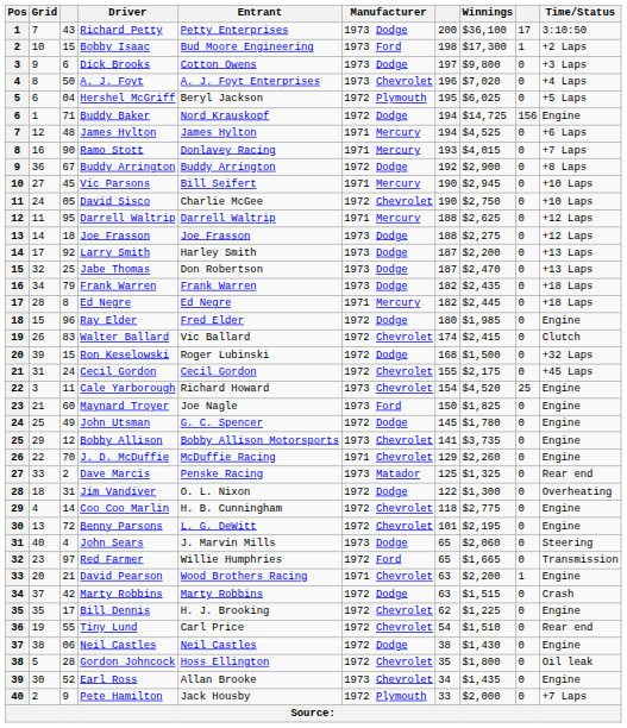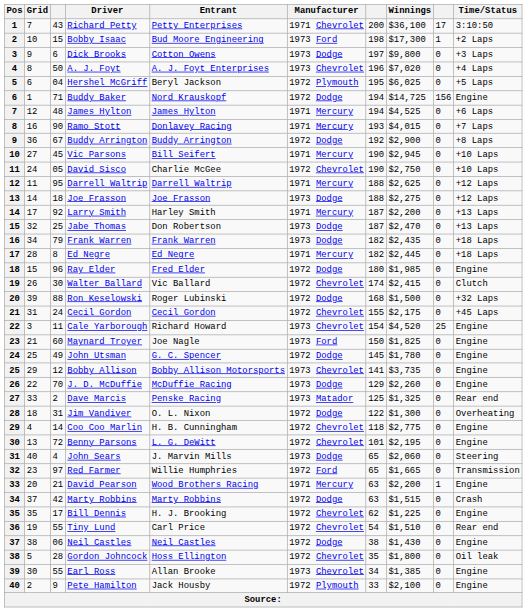 <table class="sortable wikitable" style="font-size:95%">
 <tr>
 <th>Pos</th>
 <th>Grid</th>
 <th></th>
 <th>Driver</th>
 <th>Entrant</th>
 <th>Manufacturer</th>
 <th></th>
 <th>Winnings</th>
 <th></th>
 <th>Time/Status</th>
 </tr>
 <tr>
 <th>1</th>
 <td>7</td>
 <td>43</td>
 <td><a href='#'>Richard Petty</a></td>
 <td><a href='#'>Petty Enterprises</a></td>
-<td>1973 <a href='#'>Dodge</a></td>
+<td>1971 <a href='#'>Chevrolet</a></td>
 <td>200</td>
 <td>$36,100</td>
 <td>17</td>
 <td>3:10:50</td>
 </tr>
 <tr>
 <th>2</th>
 <td>10</td>
 <td>15</td>
 <td><a href='#'>Bobby Isaac</a></td>
 <td><a href='#'>Bud Moore Engineering</a></td>
 <td>1973 <a href='#'>Ford</a></td>
 <td>198</td>
 <td>$17,300</td>
 <td>1</td>
 <td>+2 Laps</td>
 </tr>
 <tr>
 <th>3</th>
 <td>9</td>
 <td>6</td>
 <td><a href='#'>Dick Brooks</a></td>
 <td><a href='#'>Cotton Owens</a></td>
 <td>1973 <a href='#'>Dodge</a></td>
 <td>197</td>
 <td>$9,800</td>
 <td>0</td>
 <td>+3 Laps</td>
 </tr>
 <tr>
 <th>4</th>
 <td>8</td>
 <td>50</td>
 <td><a href='#'>A. J. Foyt</a></td>
 <td><a href='#'>A. J. Foyt Enterprises</a></td>
 <td>1973 <a href='#'>Chevrolet</a></td>
 <td>196</td>
 <td>$7,020</td>
 <td>0</td>
 <td>+4 Laps</td>
 </tr>
 <tr>
 <th>5</th>
 <td>6</td>
 <td>04</td>
 <td><a href='#'>Hershel McGriff</a></td>
 <td>Beryl Jackson</td>
 <td>1972 <a href='#'>Plymouth</a></td>
 <td>195</td>
 <td>$6,025</td>
 <td>0</td>
 <td>+5 Laps</td>
 </tr>
 <tr>
 <th>6</th>
 <td>1</td>
 <td>71</td>
 <td><a href='#'>Buddy Baker</a></td>
 <td><a href='#'>Nord Krauskopf</a></td>
 <td>1972 <a href='#'>Dodge</a></td>
 <td>194</td>
 <td>$14,725</td>
 <td>156</td>
 <td>Engine</td>
 </tr>
 <tr>
 <th>7</th>
 <td>12</td>
 <td>48</td>
 <td><a href='#'>James Hylton</a></td>
 <td><a href='#'>James Hylton</a></td>
 <td>1971 <a href='#'>Mercury</a></td>
 <td>194</td>
 <td>$4,525</td>
 <td>0</td>
 <td>+6 Laps</td>
 </tr>
 <tr>
 <th>8</th>
 <td>16</td>
 <td>90</td>
 <td><a href='#'>Ramo Stott</a></td>
 <td><a href='#'>Donlavey Racing</a></td>
 <td>1971 <a href='#'>Mercury</a></td>
 <td>193</td>
 <td>$4,015</td>
 <td>0</td>
 <td>+7 Laps</td>
 </tr>
 <tr>
 <th>9</th>
 <td>36</td>
 <td>67</td>
 <td><a href='#'>Buddy Arrington</a></td>
 <td><a href='#'>Buddy Arrington</a></td>
 <td>1972 <a href='#'>Dodge</a></td>
 <td>192</td>
 <td>$2,900</td>
 <td>0</td>
 <td>+8 Laps</td>
 </tr>
 <tr>
 <th>10</th>
 <td>27</td>
 <td>45</td>
 <td><a href='#'>Vic Parsons</a></td>
 <td><a href='#'>Bill Seifert</a></td>
 <td>1971 <a href='#'>Mercury</a></td>
 <td>190</td>
 <td>$2,945</td>
 <td>0</td>
 <td>+10 Laps</td>
 </tr>
 <tr>
 <th>11</th>
 <td>24</td>
 <td>05</td>
 <td><a href='#'>David Sisco</a></td>
 <td>Charlie McGee</td>
 <td>1972 <a href='#'>Chevrolet</a></td>
 <td>190</td>
 <td>$2,750</td>
 <td>0</td>
 <td>+10 Laps</td>
 </tr>
 <tr>
 <th>12</th>
 <td>11</td>
 <td>95</td>
 <td><a href='#'>Darrell Waltrip</a></td>
 <td><a href='#'>Darrell Waltrip</a></td>
 <td>1971 <a href='#'>Mercury</a></td>
 <td>188</td>
 <td>$2,625</td>
 <td>0</td>
 <td>+12 Laps</td>
 </tr>
 <tr>
 <th>13</th>
 <td>14</td>
 <td>18</td>
 <td><a href='#'>Joe Frasson</a></td>
 <td><a href='#'>Joe Frasson</a></td>
 <td>1973 <a href='#'>Dodge</a></td>
 <td>188</td>
 <td>$2,275</td>
 <td>0</td>
 <td>+12 Laps</td>
 </tr>
 <tr>
 <th>14</th>
 <td>17</td>
 <td>92</td>
 <td><a href='#'>Larry Smith</a></td>
 <td>Harley Smith</td>
-<td>1973 <a href='#'>Dodge</a></td>
+<td>1971 <a href='#'>Mercury</a></td>
 <td>187</td>
 <td>$2,200</td>
 <td>0</td>
 <td>+13 Laps</td>
 </tr>
 <tr>
 <th>15</th>
 <td>32</td>
 <td>25</td>
 <td><a href='#'>Jabe Thomas</a></td>
 <td>Don Robertson</td>
 <td>1973 <a href='#'>Dodge</a></td>
 <td>187</td>
 <td>$2,470</td>
 <td>0</td>
 <td>+13 Laps</td>
 </tr>
 <tr>
 <th>16</th>
 <td>34</td>
 <td>79</td>
 <td><a href='#'>Frank Warren</a></td>
 <td><a href='#'>Frank Warren</a></td>
 <td>1973 <a href='#'>Dodge</a></td>
 <td>182</td>
 <td>$2,435</td>
 <td>0</td>
 <td>+18 Laps</td>
 </tr>
 <tr>
 <th>17</th>
 <td>28</td>
 <td>8</td>
 <td><a href='#'>Ed Negre</a></td>
 <td><a href='#'>Ed Negre</a></td>
 <td>1971 <a href='#'>Mercury</a></td>
 <td>182</td>
 <td>$2,445</td>
 <td>0</td>
 <td>+18 Laps</td>
 </tr>
 <tr>
 <th>18</th>
 <td>15</td>
 <td>96</td>
 <td><a href='#'>Ray Elder</a></td>
 <td><a href='#'>Fred Elder</a></td>
 <td>1972 <a href='#'>Dodge</a></td>
 <td>180</td>
 <td>$1,985</td>
 <td>0</td>
 <td>Engine</td>
 </tr>
 <tr>
 <th>19</th>
 <td>26</td>
-<td>83</td>
+<td>30</td>
 <td><a href='#'>Walter Ballard</a></td>
 <td>Vic Ballard</td>
 <td>1972 <a href='#'>Chevrolet</a></td>
 <td>174</td>
 <td>$2,415</td>
 <td>0</td>
 <td>Clutch</td>
 </tr>
 <tr>
 <th>20</th>
 <td>39</td>
-<td>15</td>
+<td>88</td>
 <td><a href='#'>Ron Keselowski</a></td>
 <td>Roger Lubinski</td>
 <td>1972 <a href='#'>Dodge</a></td>
 <td>168</td>
 <td>$1,500</td>
 <td>0</td>
 <td>+32 Laps</td>
 </tr>
 <tr>
 <th>21</th>
 <td>31</td>
 <td>24</td>
 <td><a href='#'>Cecil Gordon</a></td>
 <td><a href='#'>Cecil Gordon</a></td>
 <td>1972 <a href='#'>Chevrolet</a></td>
 <td>155</td>
 <td>$2,175</td>
 <td>0</td>
 <td>+45 Laps</td>
 </tr>
 <tr>
 <th>22</th>
 <td>3</td>
 <td>11</td>
 <td><a href='#'>Cale Yarborough</a></td>
 <td>Richard Howard</td>
 <td>1973 <a href='#'>Chevrolet</a></td>
 <td>154</td>
 <td>$4,520</td>
 <td>25</td>
 <td>Engine</td>
 </tr>
 <tr>
 <th>23</th>
 <td>21</td>
 <td>60</td>
 <td><a href='#'>Maynard Troyer</a></td>
 <td>Joe Nagle</td>
 <td>1973 <a href='#'>Ford</a></td>
 <td>150</td>
 <td>$1,825</td>
 <td>0</td>
 <td>Engine</td>
 </tr>
 <tr>
 <th>24</th>
 <td>25</td>
 <td>49</td>
 <td><a href='#'>John Utsman</a></td>
 <td><a href='#'>G. C. Spencer</a></td>
 <td>1972 <a href='#'>Dodge</a></td>
 <td>145</td>
 <td>$1,780</td>
 <td>0</td>
 <td>Engine</td>
 </tr>
 <tr>
 <th>25</th>
 <td>29</td>
 <td>12</td>
 <td><a href='#'>Bobby Allison</a></td>
 <td><a href='#'>Bobby Allison Motorsports</a></td>
 <td>1973 <a href='#'>Chevrolet</a></td>
 <td>141</td>
 <td>$3,735</td>
 <td>0</td>
 <td>Engine</td>
 </tr>
 <tr>
 <th>26</th>
 <td>22</td>
 <td>70</td>
 <td><a href='#'>J. D. McDuffie</a></td>
 <td><a href='#'>McDuffie Racing</a></td>
-<td>1971 <a href='#'>Chevrolet</a></td>
+<td>1973 <a href='#'>Dodge</a></td>
 <td>129</td>
 <td>$2,260</td>
 <td>0</td>
 <td>Engine</td>
 </tr>
 <tr>
 <th>27</th>
 <td>33</td>
 <td>2</td>
 <td><a href='#'>Dave Marcis</a></td>
 <td><a href='#'>Penske Racing</a></td>
 <td>1973 <a href='#'>Matador</a></td>
 <td>125</td>
 <td>$1,325</td>
 <td>0</td>
 <td>Rear end</td>
 </tr>
 <tr>
 <th>28</th>
 <td>18</td>
 <td>31</td>
 <td><a href='#'>Jim Vandiver</a></td>
 <td>O. L. Nixon</td>
 <td>1972 <a href='#'>Dodge</a></td>
 <td>122</td>
 <td>$1,300</td>
 <td>0</td>
 <td>Overheating</td>
 </tr>
 <tr>
 <th>29</th>
 <td>4</td>
 <td>14</td>
 <td><a href='#'>Coo Coo Marlin</a></td>
 <td>H. B. Cunningham</td>
 <td>1972 <a href='#'>Chevrolet</a></td>
 <td>118</td>
 <td>$2,775</td>
 <td>0</td>
 <td>Engine</td>
 </tr>
 <tr>
 <th>30</th>
 <td>13</td>
 <td>72</td>
 <td><a href='#'>Benny Parsons</a></td>
 <td><a href='#'>L. G. DeWitt</a></td>
 <td>1972 <a href='#'>Chevrolet</a></td>
 <td>101</td>
 <td>$2,195</td>
 <td>0</td>
 <td>Engine</td>
 </tr>
 <tr>
 <th>31</th>
 <td>40</td>
 <td>4</td>
 <td><a href='#'>John Sears</a></td>
 <td>J. Marvin Mills</td>
 <td>1973 <a href='#'>Dodge</a></td>
 <td>65</td>
 <td>$2,060</td>
 <td>0</td>
 <td>Steering</td>
 </tr>
 <tr>
 <th>32</th>
 <td>23</td>
 <td>97</td>
 <td><a href='#'>Red Farmer</a></td>
 <td>Willie Humphries</td>
 <td>1972 <a href='#'>Ford</a></td>
 <td>65</td>
 <td>$1,665</td>
 <td>0</td>
 <td>Transmission</td>
 </tr>
 <tr>
 <th>33</th>
 <td>20</td>
 <td>21</td>
 <td><a href='#'>David Pearson</a></td>
 <td><a href='#'>Wood Brothers Racing</a></td>
-<td>1971 <a href='#'>Chevrolet</a></td>
+<td>1971 <a href='#'>Mercury</a></td>
 <td>63</td>
 <td>$2,200</td>
 <td>1</td>
 <td>Engine</td>
 </tr>
 <tr>
 <th>34</th>
 <td>37</td>
 <td>42</td>
 <td><a href='#'>Marty Robbins</a></td>
 <td><a href='#'>Marty Robbins</a></td>
 <td>1972 <a href='#'>Dodge</a></td>
 <td>63</td>
 <td>$1,515</td>
 <td>0</td>
 <td>Crash</td>
 </tr>
 <tr>
 <th>35</th>
 <td>35</td>
 <td>17</td>
 <td><a href='#'>Bill Dennis</a></td>
 <td>H. J. Brooking</td>
 <td>1972 <a href='#'>Chevrolet</a></td>
 <td>62</td>
 <td>$1,225</td>
 <td>0</td>
 <td>Engine</td>
 </tr>
 <tr>
 <th>36</th>
 <td>19</td>
 <td>55</td>
 <td><a href='#'>Tiny Lund</a></td>
 <td>Carl Price</td>
 <td>1972 <a href='#'>Chevrolet</a></td>
 <td>54</td>
 <td>$1,510</td>
 <td>0</td>
 <td>Rear end</td>
 </tr>
 <tr>
 <th>37</th>
 <td>38</td>
 <td>06</td>
 <td><a href='#'>Neil Castles</a></td>
 <td><a href='#'>Neil Castles</a></td>
 <td>1972 <a href='#'>Dodge</a></td>
 <td>38</td>
 <td>$1,430</td>
 <td>0</td>
 <td>Engine</td>
 </tr>
 <tr>
 <th>38</th>
 <td>5</td>
 <td>28</td>
 <td><a href='#'>Gordon Johncock</a></td>
 <td><a href='#'>Hoss Ellington</a></td>
 <td>1972 <a href='#'>Chevrolet</a></td>
 <td>35</td>
 <td>$1,800</td>
 <td>0</td>
 <td>Oil leak</td>
 </tr>
 <tr>
 <th>39</th>
 <td>30</td>
-<td>52</td>
+<td>55</td>
 <td><a href='#'>Earl Ross</a></td>
 <td>Allan Brooke</td>
 <td>1973 <a href='#'>Chevrolet</a></td>
 <td>34</td>
-<td>$1,435</td>
+<td>$1,385</td>
 <td>0</td>
 <td>Engine</td>
 </tr>
 <tr>
 <th>40</th>
 <td>2</td>
 <td>9</td>
 <td><a href='#'>Pete Hamilton</a></td>
 <td>Jack Housby</td>
 <td>1972 <a href='#'>Plymouth</a></td>
 <td>33</td>
-<td>$2,000</td>
+<td>$2,100</td>
 <td>0</td>
-<td>+7 Laps</td>
+<td>Engine</td>
 </tr>
 <tr>
 <th colspan=10>Source:</th>
 </tr>
 </table>
